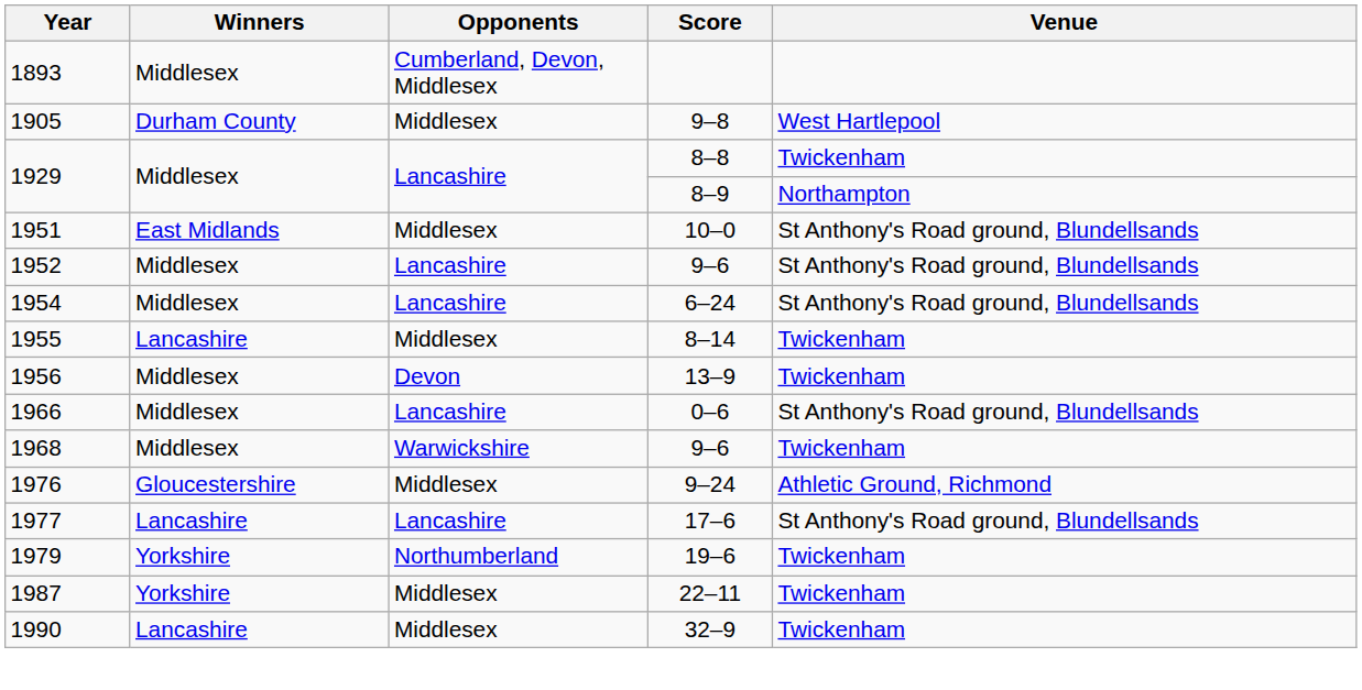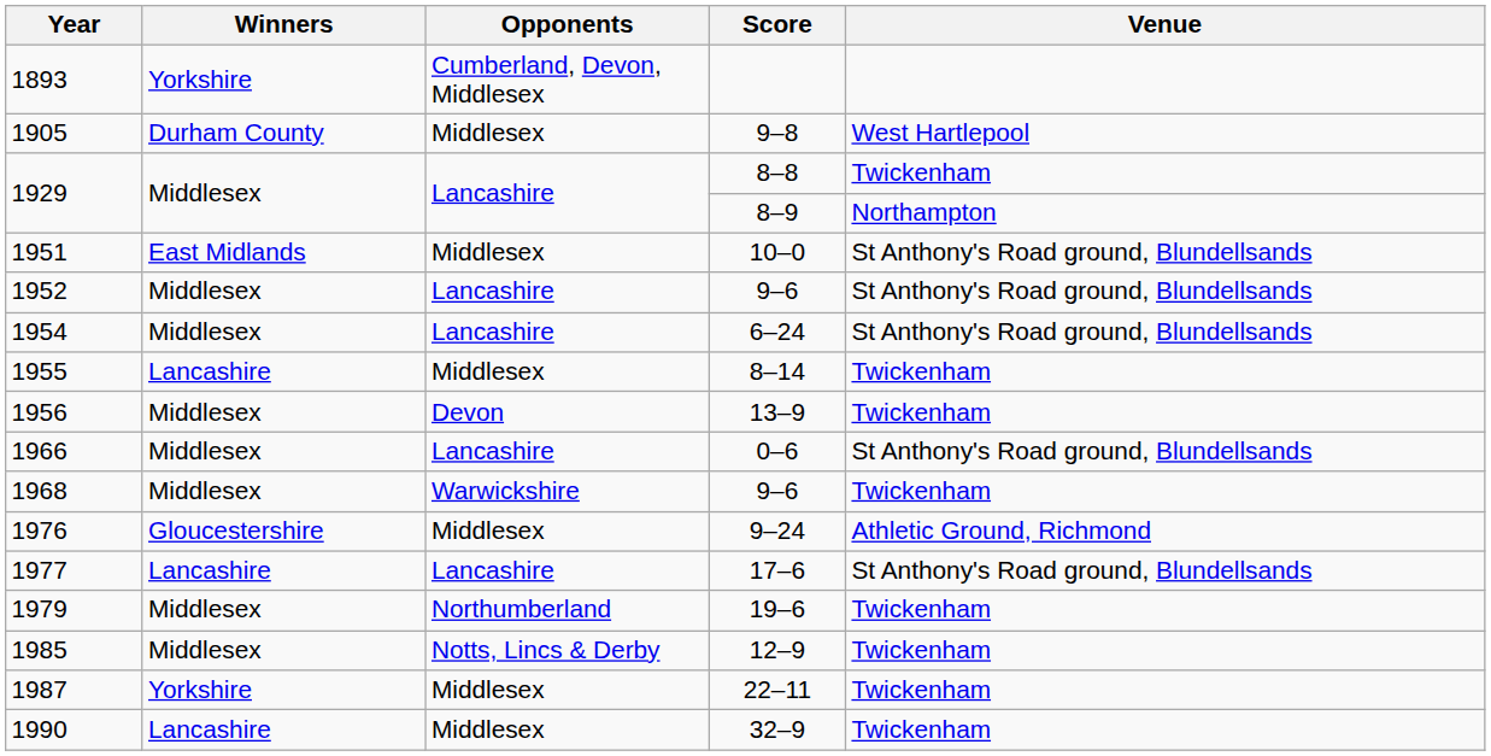 <table class="wikitable sortable">
 <tr>
 <th style="width:60pt;">Year</th>
 <th style="width:130pt;">Winners</th>
 <th style="width:130pt;">Opponents</th>
 <th style="width:60pt;">Score</th>
 <th style="width:300pt;">Venue</th>
 </tr>
 <tr>
 <td>1893</td>
-<td>Middlesex</td>
+<td><a href='#'>Yorkshire</a></td>
 <td><a href='#'>Cumberland</a>, <a href='#'>Devon</a>, Middlesex</td>
 <td></td>
 <td></td>
 </tr>
 <tr>
 <td>1905</td>
 <td><a href='#'>Durham County</a></td>
 <td>Middlesex</td>
 <td style="text-align:center;">9–8</td>
 <td><a href='#'>West Hartlepool</a></td>
 </tr>
 <tr>
 <td rowspan=2>1929</td>
 <td rowspan=2>Middlesex</td>
 <td rowspan=2><a href='#'>Lancashire</a></td>
 <td style="text-align:center;">8–8</td>
 <td><a href='#'>Twickenham</a></td>
 </tr>
 <tr>
 <td style="text-align:center;">8–9</td>
 <td><a href='#'>Northampton</a></td>
 </tr>
 <tr>
 <td>1951</td>
 <td><a href='#'>East Midlands</a></td>
 <td>Middlesex</td>
 <td style="text-align:center;">10–0</td>
 <td>St Anthony's Road ground, <a href='#'>Blundellsands</a></td>
 </tr>
 <tr>
 <td>1952</td>
 <td>Middlesex</td>
 <td><a href='#'>Lancashire</a></td>
 <td style="text-align:center;">9–6</td>
 <td>St Anthony's Road ground, <a href='#'>Blundellsands</a></td>
 </tr>
 <tr>
 <td>1954</td>
 <td>Middlesex</td>
 <td><a href='#'>Lancashire</a></td>
 <td style="text-align:center;">6–24</td>
 <td>St Anthony's Road ground, <a href='#'>Blundellsands</a></td>
 </tr>
 <tr>
 <td>1955</td>
 <td><a href='#'>Lancashire</a></td>
 <td>Middlesex</td>
 <td style="text-align:center;">8–14</td>
 <td><a href='#'>Twickenham</a></td>
 </tr>
 <tr>
 <td>1956</td>
 <td>Middlesex</td>
 <td><a href='#'>Devon</a></td>
 <td style="text-align:center;">13–9</td>
 <td><a href='#'>Twickenham</a></td>
 </tr>
 <tr>
 <td>1966</td>
 <td>Middlesex</td>
 <td><a href='#'>Lancashire</a></td>
 <td style="text-align:center;">0–6</td>
 <td>St Anthony's Road ground, <a href='#'>Blundellsands</a></td>
 </tr>
 <tr>
 <td>1968</td>
 <td>Middlesex</td>
 <td><a href='#'>Warwickshire</a></td>
 <td style="text-align:center;">9–6</td>
 <td><a href='#'>Twickenham</a></td>
 </tr>
 <tr>
 <td>1976</td>
 <td><a href='#'>Gloucestershire</a></td>
 <td>Middlesex</td>
 <td style="text-align:center;">9–24</td>
 <td><a href='#'>Athletic Ground, Richmond</a></td>
 </tr>
 <tr>
 <td>1977</td>
 <td><a href='#'>Lancashire</a></td>
 <td><a href='#'>Lancashire</a></td>
 <td style="text-align:center;">17–6</td>
 <td>St Anthony's Road ground, <a href='#'>Blundellsands</a></td>
 </tr>
 <tr>
 <td>1979</td>
-<td><a href='#'>Yorkshire</a></td>
+<td>Middlesex</td>
 <td><a href='#'>Northumberland</a></td>
 <td style="text-align:center;">19–6</td>
+<td><a href='#'>Twickenham</a></td>
+</tr>
+<tr>
+<td>1985</td>
+<td>Middlesex</td>
+<td><a href='#'>Notts, Lincs & Derby</a></td>
+<td style="text-align:center;">12–9</td>
 <td><a href='#'>Twickenham</a></td>
 </tr>
 <tr>
 <td>1987</td>
 <td><a href='#'>Yorkshire</a></td>
 <td>Middlesex</td>
 <td style="text-align:center;">22–11</td>
 <td><a href='#'>Twickenham</a></td>
 </tr>
 <tr>
 <td>1990</td>
 <td><a href='#'>Lancashire</a></td>
 <td>Middlesex</td>
 <td style="text-align:center;">32–9</td>
 <td><a href='#'>Twickenham</a></td>
 </tr>
 </table>
